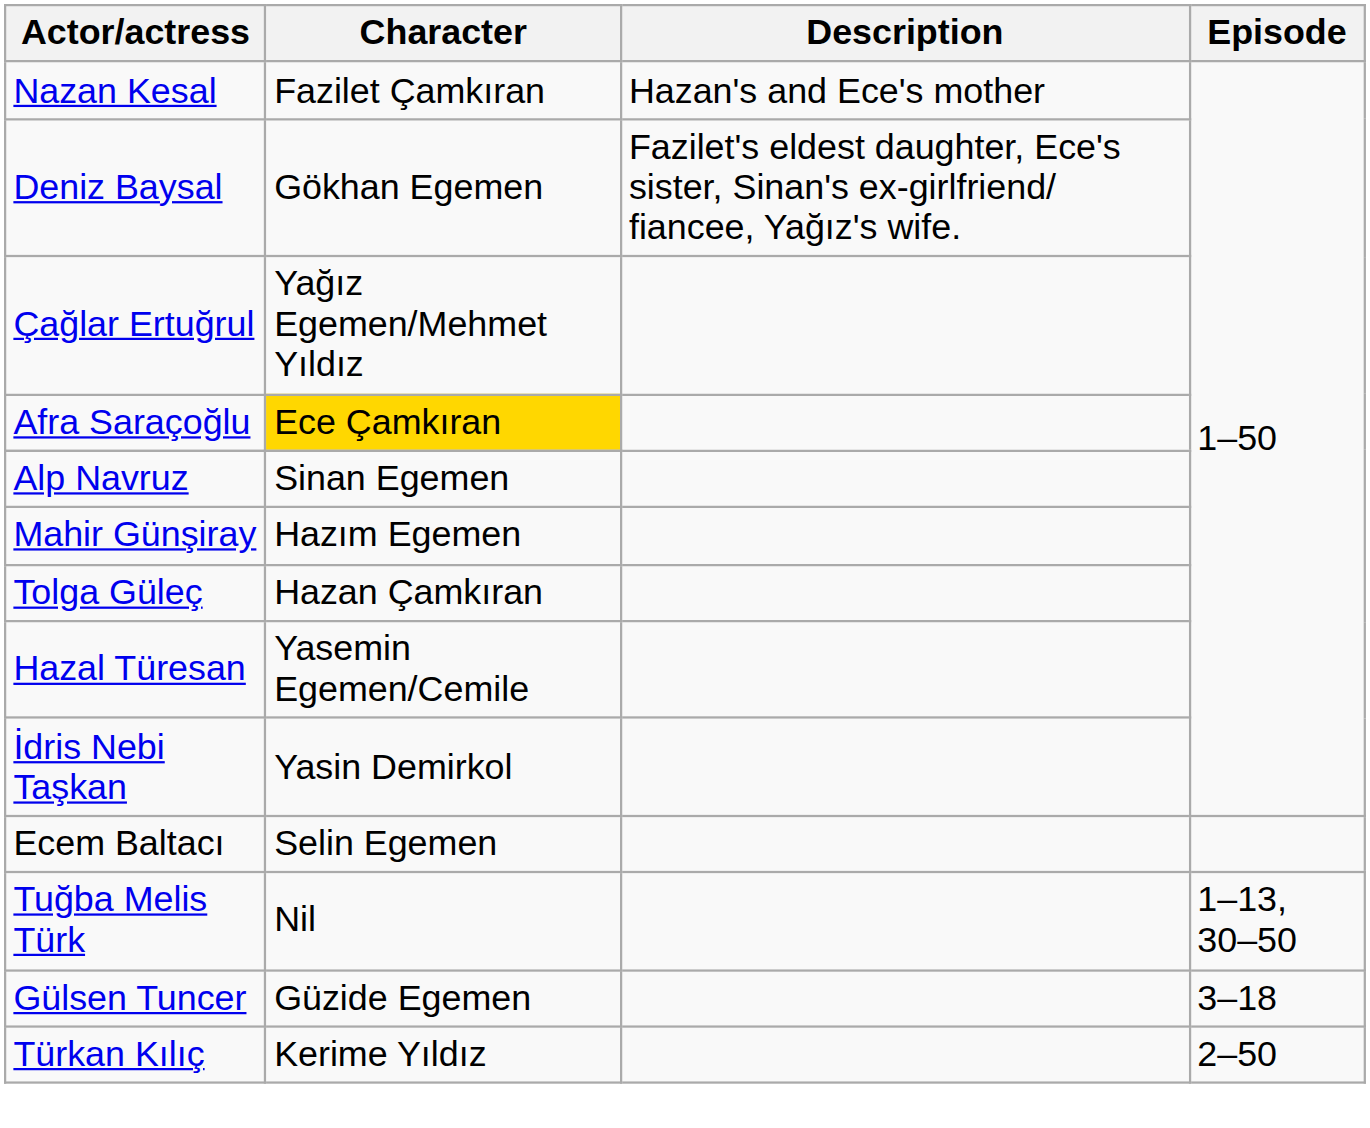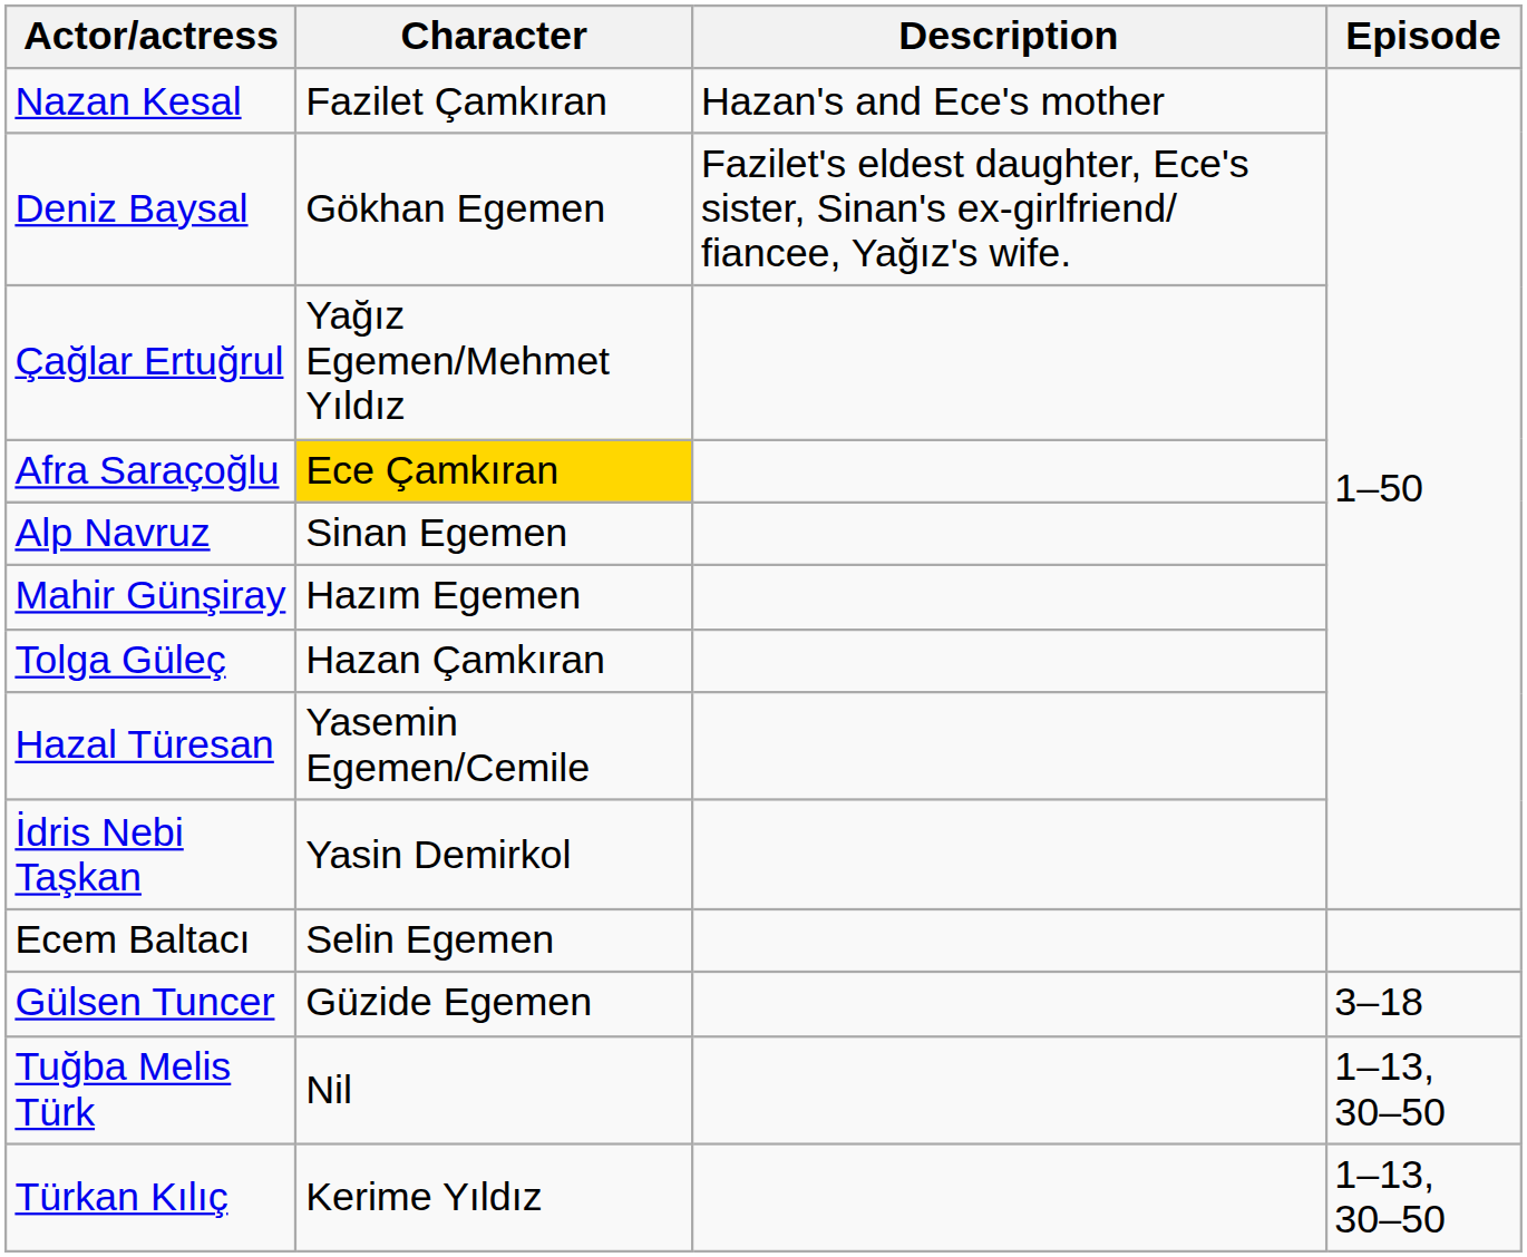 <table class="wikitable">
 <tr>
 <th>Actor/actress</th>
 <th>Character</th>
 <th>Description</th>
 <th>Episode</th>
 </tr>
 <tr>
 <td><a href='#'>Nazan Kesal</a></td>
 <td>Fazilet Çamkıran</td>
 <td>Hazan's and Ece's mother</td>
 <td rowspan="10">1–50</td>
 </tr>
 <tr>
 <td><a href='#'>Deniz Baysal</a></td>
 <td>Gökhan Egemen</td>
 <td>Fazilet's eldest daughter, Ece's sister, Sinan's ex-girlfriend/ fiancee, Yağız's wife.</td>
 </tr>
 <tr>
 <td><a href='#'>Çağlar Ertuğrul</a></td>
 <td>Yağız Egemen/Mehmet Yıldız</td>
 <td></td>
 </tr>
 <tr>
 <td><a href='#'>Afra Saraçoğlu</a></td>
 <td style="background: gold;">Ece Çamkıran</td>
 </tr>
 <tr>
 </tr>
 <tr>
 <td><a href='#'>Alp Navruz</a></td>
 <td>Sinan Egemen</td>
 <td></td>
 </tr>
 <tr>
 <td><a href='#'>Mahir Günşiray</a></td>
 <td>Hazım Egemen</td>
 <td></td>
 </tr>
 <tr>
 <td><a href='#'>Tolga Güleç</a></td>
 <td>Hazan Çamkıran</td>
 <td></td>
 </tr>
 <tr>
 <td><a href='#'>Hazal Türesan</a></td>
 <td>Yasemin Egemen/Cemile</td>
 <td></td>
 </tr>
 <tr>
 <td><a href='#'>İdris Nebi Taşkan</a></td>
 <td>Yasin Demirkol</td>
 <td></td>
 </tr>
 <tr>
 <td>Ecem Baltacı</td>
 <td>Selin Egemen</td>
 <td></td>
 </tr>
 <tr>
+<td><a href='#'>Gülsen Tuncer</a></td>
+<td>Güzide Egemen</td>
+<td></td>
+<td>3–18</td>
+</tr>
+<tr>
 <td><a href='#'>Tuğba Melis Türk</a></td>
 <td>Nil</td>
 <td></td>
 <td>1–13, 30–50</td>
 </tr>
 <tr>
-<td><a href='#'>Gülsen Tuncer</a></td>
-<td>Güzide Egemen</td>
-<td></td>
-<td>3–18</td>
-</tr>
-<tr>
 <td><a href='#'>Türkan Kılıç</a></td>
 <td>Kerime Yıldız</td>
 <td></td>
-<td>2–50</td>
+<td>1–13, 30–50</td>
 </tr>
 </table>
